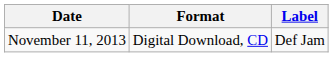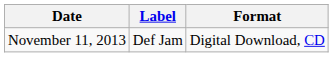 <table class="wikitable plainrowheaders">
 <tr>
 <th scope="col">Date</th>
+<th scope="col"><a href='#'>Label</a></th>
 <th scope="col">Format</th>
-<th scope="col"><a href='#'>Label</a></th>
 </tr>
 <tr>
 <td>November 11, 2013</td>
+<td>Def Jam</td>
 <td>Digital Download, <a href='#'>CD</a></td>
-<td>Def Jam</td>
 </tr>
 </table>
